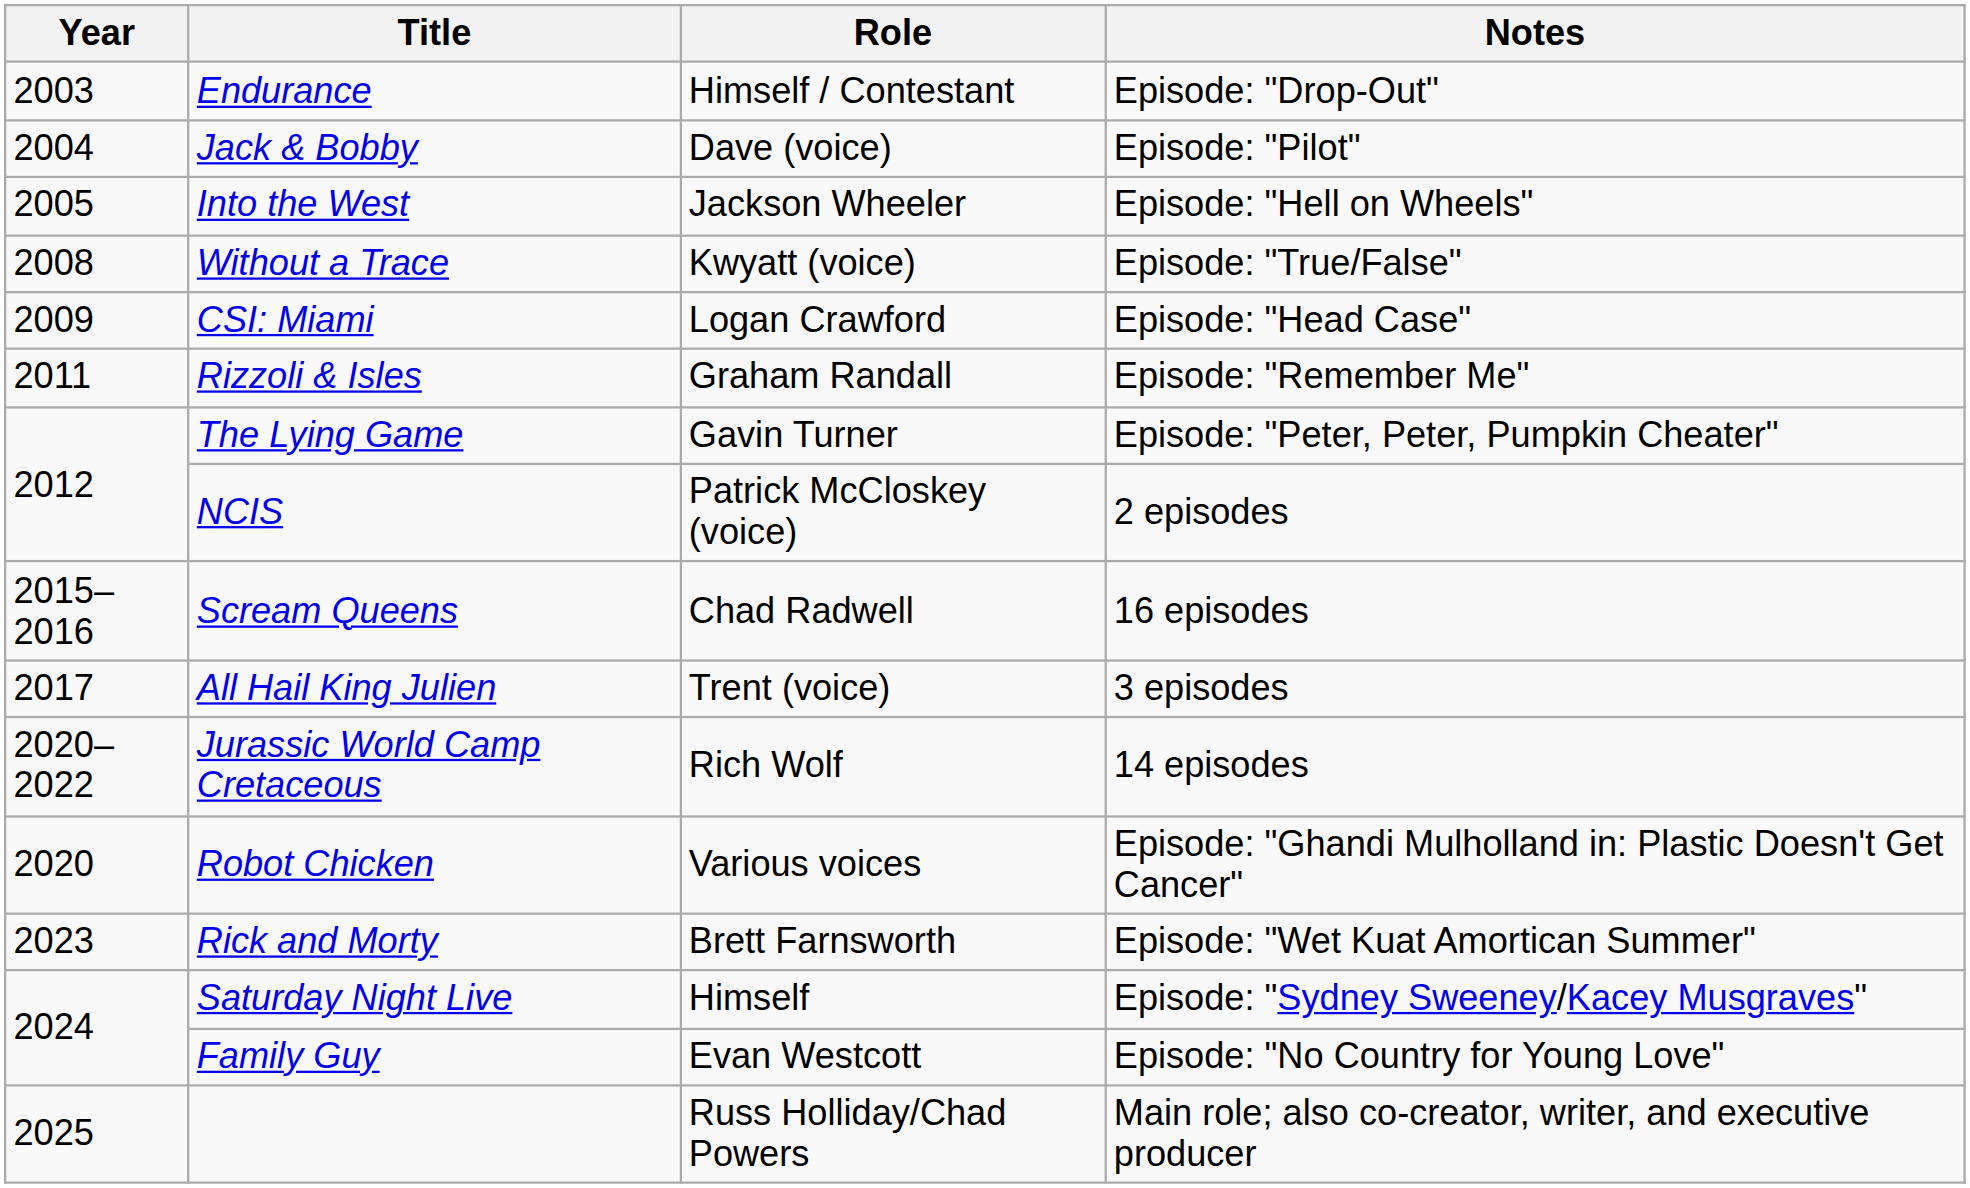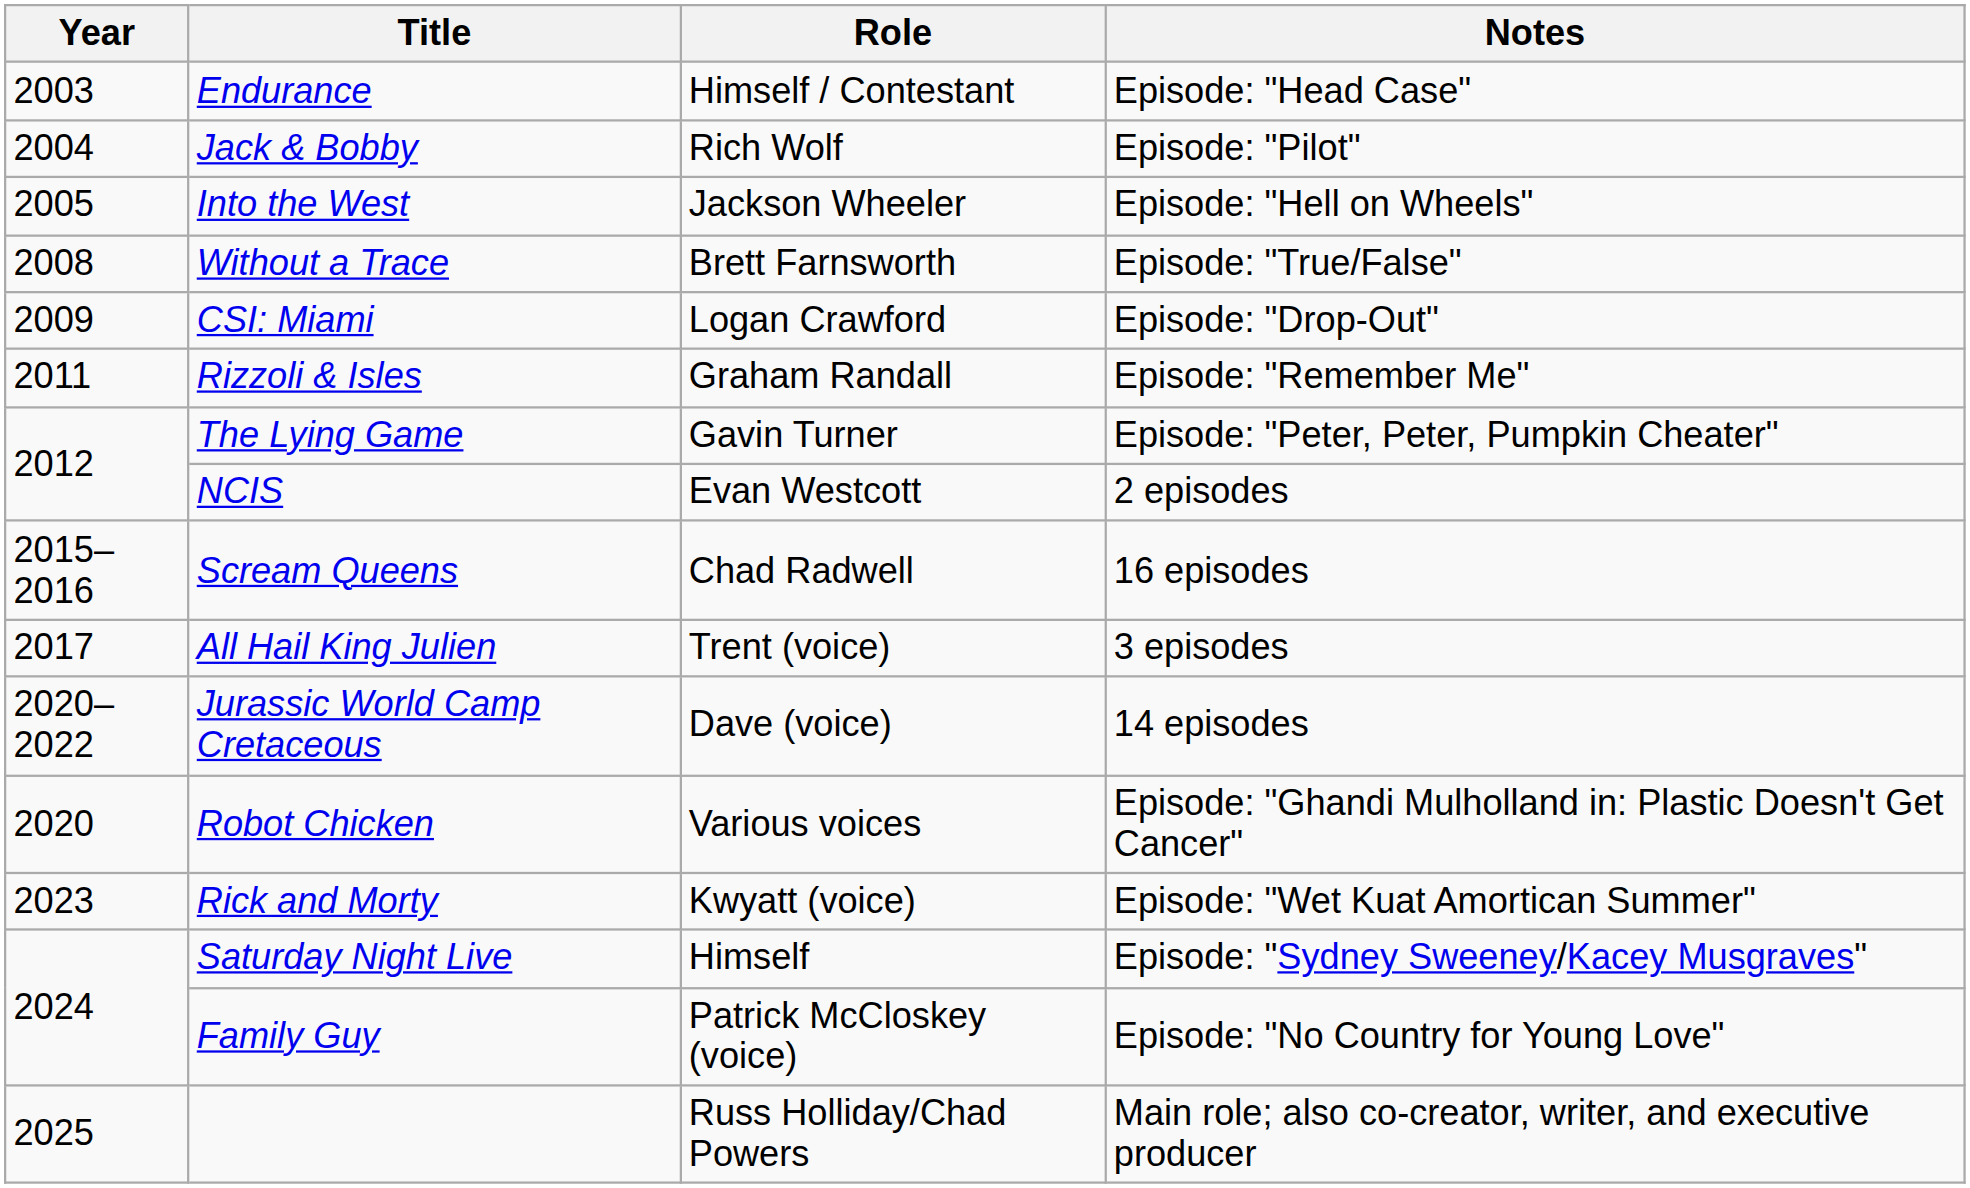 <table class="wikitable sortable">
 <tr>
 <th>Year</th>
 <th>Title</th>
 <th>Role</th>
 <th class="unsortable">Notes</th>
 </tr>
 <tr>
 <td>2003</td>
 <td><em><a href='#'>Endurance</a></em></td>
 <td>Himself / Contestant</td>
-<td>Episode: "Drop-Out"</td>
+<td>Episode: "Head Case"</td>
 </tr>
 <tr>
 <td>2004</td>
 <td><em><a href='#'>Jack & Bobby</a></em></td>
-<td>Dave (voice)</td>
+<td>Rich Wolf</td>
 <td>Episode: "Pilot"</td>
 </tr>
 <tr>
 <td>2005</td>
 <td><em><a href='#'>Into the West</a></em></td>
 <td>Jackson Wheeler</td>
 <td>Episode: "Hell on Wheels"</td>
 </tr>
 <tr>
 <td>2008</td>
 <td><em><a href='#'>Without a Trace</a></em></td>
-<td>Kwyatt (voice)</td>
+<td>Brett Farnsworth</td>
 <td>Episode: "True/False"</td>
 </tr>
 <tr>
 <td>2009</td>
 <td><em><a href='#'>CSI: Miami</a></em></td>
 <td>Logan Crawford</td>
-<td>Episode: "Head Case"</td>
+<td>Episode: "Drop-Out"</td>
 </tr>
 <tr>
 <td>2011</td>
 <td><em><a href='#'>Rizzoli & Isles</a></em></td>
 <td>Graham Randall</td>
 <td>Episode: "Remember Me"</td>
 </tr>
 <tr>
 <td rowspan=2>2012</td>
 <td><em><a href='#'>The Lying Game</a></em></td>
 <td>Gavin Turner</td>
 <td>Episode: "Peter, Peter, Pumpkin Cheater"</td>
 </tr>
 <tr>
 <td><em><a href='#'>NCIS</a></em></td>
-<td>Patrick McCloskey (voice)</td>
+<td>Evan Westcott</td>
 <td>2 episodes</td>
 </tr>
 <tr>
 <td>2015–2016</td>
 <td><em><a href='#'>Scream Queens</a></em></td>
 <td>Chad Radwell</td>
 <td>16 episodes</td>
 </tr>
 <tr>
 <td>2017</td>
 <td><em><a href='#'>All Hail King Julien</a></em></td>
 <td>Trent (voice)</td>
 <td>3 episodes</td>
 </tr>
 <tr>
 <td>2020–2022</td>
 <td><em><a href='#'>Jurassic World Camp Cretaceous</a></em></td>
-<td>Rich Wolf</td>
+<td>Dave (voice)</td>
 <td>14 episodes</td>
 </tr>
 <tr>
 <td>2020</td>
 <td><em><a href='#'>Robot Chicken</a></em></td>
 <td>Various voices</td>
 <td>Episode: "Ghandi Mulholland in: Plastic Doesn't Get Cancer"</td>
 </tr>
 <tr>
 <td>2023</td>
 <td><em><a href='#'>Rick and Morty</a></em></td>
-<td>Brett Farnsworth</td>
+<td>Kwyatt (voice)</td>
 <td>Episode: "Wet Kuat Amortican Summer"</td>
 </tr>
 <tr>
 <td rowspan=2>2024</td>
 <td><em><a href='#'>Saturday Night Live</a></em></td>
 <td>Himself</td>
 <td>Episode: "<a href='#'>Sydney Sweeney</a>/<a href='#'>Kacey Musgraves</a>"</td>
 </tr>
 <tr>
 <td><em><a href='#'>Family Guy</a></em></td>
-<td>Evan Westcott</td>
+<td>Patrick McCloskey (voice)</td>
 <td>Episode: "No Country for Young Love"</td>
 </tr>
 <tr>
 <td>2025</td>
 <td></td>
 <td>Russ Holliday/Chad Powers</td>
 <td>Main role; also co-creator, writer, and executive producer</td>
 </tr>
 </table>
